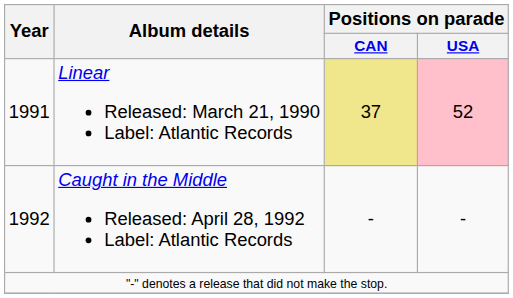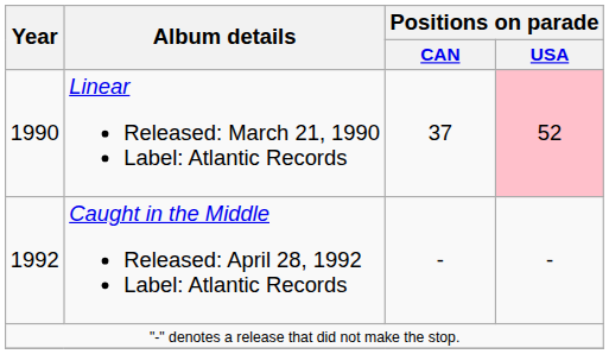 <table Class = "wikitable">
 <tr>
 <th rowspan = "2">Year</th>
 <th rowspan = "2">Album details</th>
 <th colspan = "2">Positions on parade</th>
 </tr>
 <tr Style = "font-size: smaller;">
 <th><a href='#'>CAN</a></th>
 <th><a href='#'>USA</a></th>
 </tr>
 <tr>
-<td rowspan = "1" align = "center">1991</td>
+<td rowspan = "1" align = "center">1990</td>
 <td><em> <a href='#'>Linear</a></em><br><ul><li>Released: March 21, 1990</li><li>Label: Atlantic Records</li></ul></td>
-<td align = "center" style="background: khaki;">37 </td>
+<td align = "center">37 </td>
 <td align = "center" style="background: pink;">52</td>
 </tr>
 <tr>
 <td rowspan = "1" align = "center">1992</td>
 <td><em> <a href='#'>Caught in the Middle</a></em><br><ul><li>Released: April 28, 1992</li><li>Label: Atlantic Records</li></ul></td>
 <td align = "center">-</td>
 <td align = "center">-</td>
 </tr>
 <tr>
 <td align = "center" colspan = "16" style = "font-size: 8pt">"-" denotes a release that did not make the stop.</td>
 </tr>
 <tr>
 </tr>
 </table>
